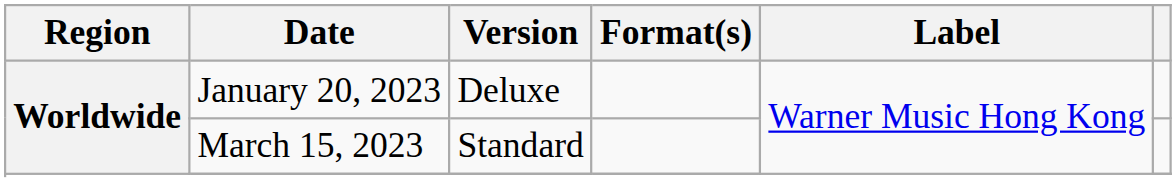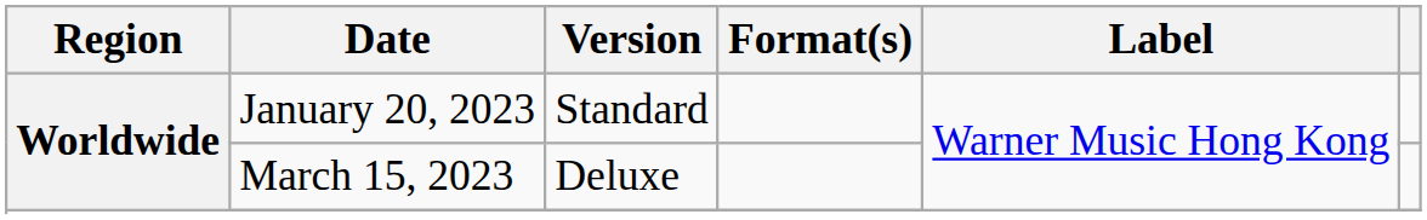 <table class="wikitable plainrowheaders">
 <tr>
 <th scope="col">Region</th>
 <th scope="col">Date</th>
 <th scope="col">Version</th>
 <th scope="col">Format(s)</th>
 <th scope="col">Label</th>
 <th scope="col"></th>
 </tr>
 <tr>
 <th scope="row" rowspan="3">Worldwide</th>
 <td>January 20, 2023</td>
-<td>Deluxe</td>
+<td>Standard</td>
 <td></td>
 <td rowspan="3"><a href='#'>Warner Music Hong Kong</a></td>
 <td style="text-align:center;"></td>
 </tr>
 <tr>
 <td>March 15, 2023</td>
-<td>Standard</td>
+<td>Deluxe</td>
 <td></td>
 <td style="text-align:center;"></td>
 </tr>
 <tr>
 </tr>
 </table>
